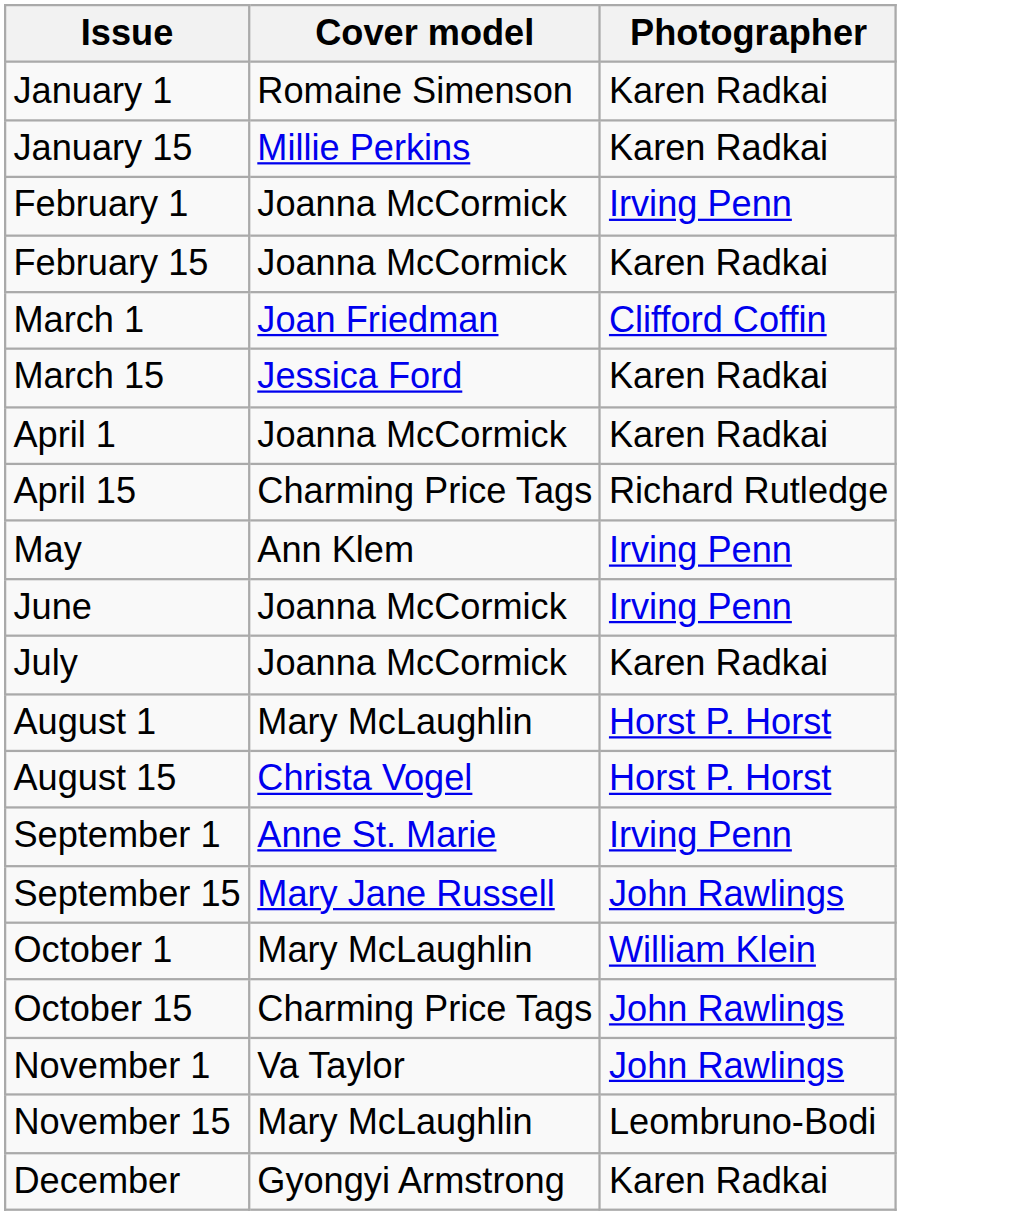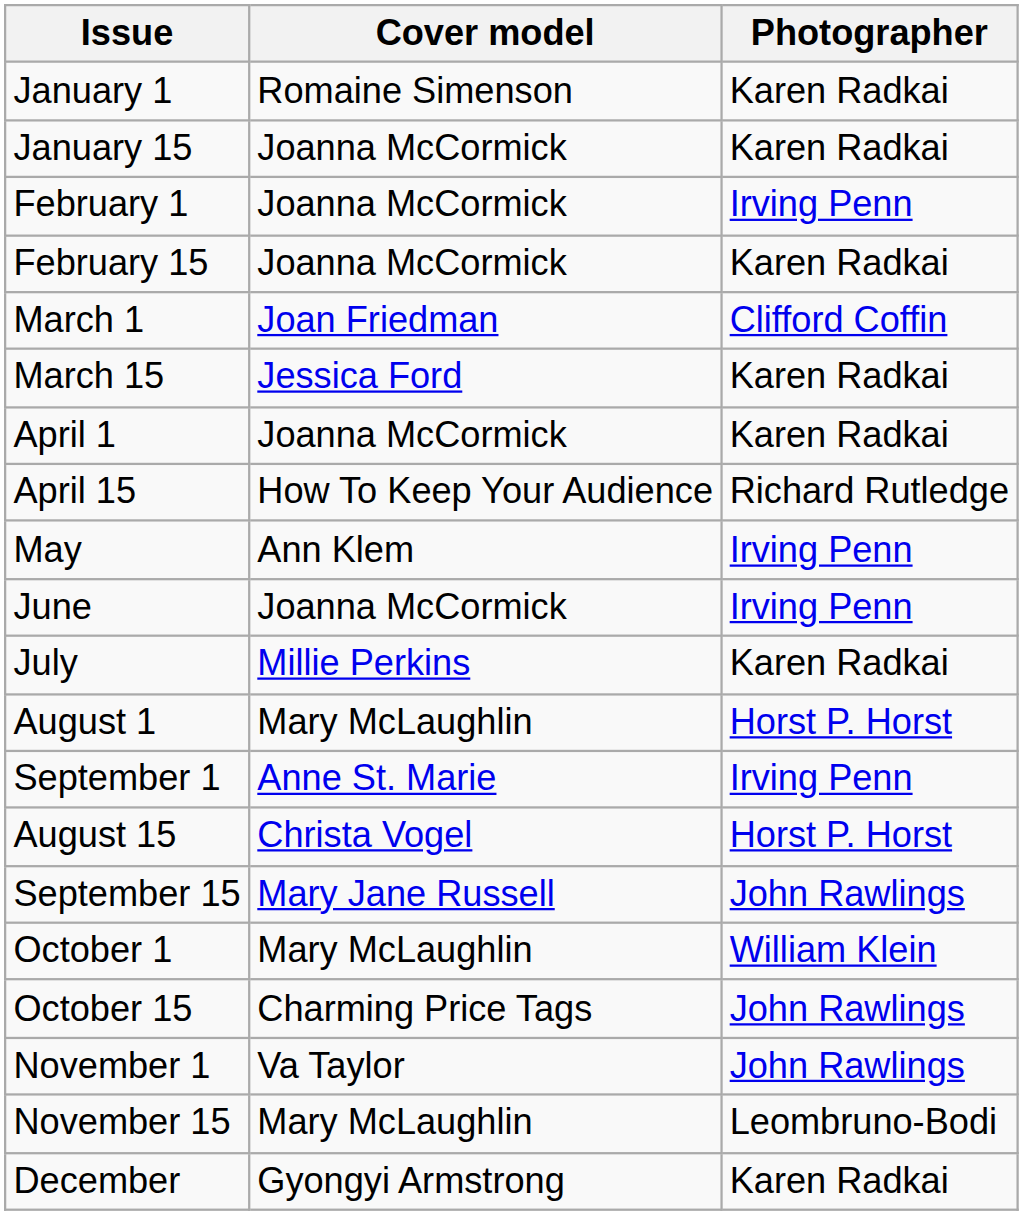 <table class="sortable wikitable">
 <tr>
 <th>Issue</th>
 <th>Cover model</th>
 <th>Photographer</th>
 </tr>
 <tr>
 <td>January 1</td>
 <td>Romaine Simenson</td>
 <td>Karen Radkai</td>
 </tr>
 <tr>
 <td>January 15</td>
-<td><a href='#'>Millie Perkins</a></td>
+<td>Joanna McCormick</td>
 <td>Karen Radkai</td>
 </tr>
 <tr>
 <td>February 1</td>
 <td>Joanna McCormick</td>
 <td><a href='#'>Irving Penn</a></td>
 </tr>
 <tr>
 <td>February 15</td>
 <td>Joanna McCormick</td>
 <td>Karen Radkai</td>
 </tr>
 <tr>
 <td>March 1</td>
 <td><a href='#'>Joan Friedman</a></td>
 <td><a href='#'>Clifford Coffin</a></td>
 </tr>
 <tr>
 <td>March 15</td>
 <td><a href='#'>Jessica Ford</a></td>
 <td>Karen Radkai</td>
 </tr>
 <tr>
 <td>April 1</td>
 <td>Joanna McCormick</td>
 <td>Karen Radkai</td>
 </tr>
 <tr>
 <td>April 15</td>
-<td>Charming Price Tags</td>
+<td>How To Keep Your Audience</td>
 <td>Richard Rutledge</td>
 </tr>
 <tr>
 <td>May</td>
 <td>Ann Klem</td>
 <td><a href='#'>Irving Penn</a></td>
 </tr>
 <tr>
 <td>June</td>
 <td>Joanna McCormick</td>
 <td><a href='#'>Irving Penn</a></td>
 </tr>
 <tr>
 <td>July</td>
-<td>Joanna McCormick</td>
+<td><a href='#'>Millie Perkins</a></td>
 <td>Karen Radkai</td>
 </tr>
 <tr>
 <td>August 1</td>
 <td>Mary McLaughlin</td>
 <td><a href='#'>Horst P. Horst</a></td>
 </tr>
 <tr>
+<td>September 1</td>
+<td><a href='#'>Anne St. Marie</a></td>
+<td><a href='#'>Irving Penn</a></td>
+</tr>
+<tr>
 <td>August 15</td>
 <td><a href='#'>Christa Vogel</a></td>
 <td><a href='#'>Horst P. Horst</a></td>
-</tr>
-<tr>
-<td>September 1</td>
-<td><a href='#'>Anne St. Marie</a></td>
-<td><a href='#'>Irving Penn</a></td>
 </tr>
 <tr>
 <td>September 15</td>
 <td><a href='#'>Mary Jane Russell</a></td>
 <td><a href='#'>John Rawlings</a></td>
 </tr>
 <tr>
 <td>October 1</td>
 <td>Mary McLaughlin</td>
 <td><a href='#'>William Klein</a></td>
 </tr>
 <tr>
 <td>October 15</td>
 <td>Charming Price Tags</td>
 <td><a href='#'>John Rawlings</a></td>
 </tr>
 <tr>
 <td>November 1</td>
 <td>Va Taylor</td>
 <td><a href='#'>John Rawlings</a></td>
 </tr>
 <tr>
 <td>November 15</td>
 <td>Mary McLaughlin</td>
 <td>Leombruno-Bodi</td>
 </tr>
 <tr>
 <td>December</td>
 <td>Gyongyi Armstrong</td>
 <td>Karen Radkai</td>
 </tr>
 </table>
